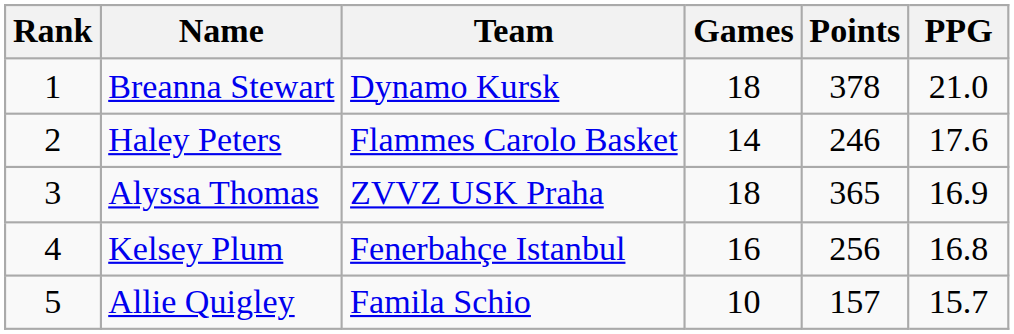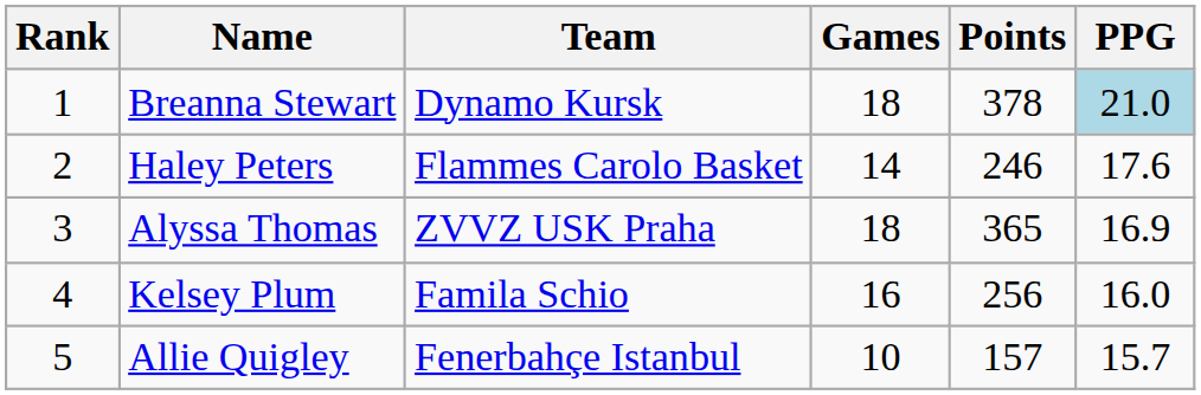 <table class="wikitable" style="text-align: center;">
 <tr>
 <th>Rank</th>
 <th>Name</th>
 <th>Team</th>
 <th>Games</th>
 <th>Points</th>
 <th width=40>PPG</th>
 </tr>
 <tr>
 <td>1</td>
 <td align=left> <a href='#'>Breanna Stewart</a></td>
 <td align=left> <a href='#'>Dynamo Kursk</a></td>
 <td>18</td>
 <td>378</td>
-<td>21.0</td>
+<td style="background: lightblue;">21.0</td>
 </tr>
 <tr>
 <td>2</td>
 <td align=left> <a href='#'>Haley Peters</a></td>
 <td align=left> <a href='#'>Flammes Carolo Basket</a></td>
 <td>14</td>
 <td>246</td>
 <td>17.6</td>
 </tr>
 <tr>
 <td>3</td>
 <td align=left> <a href='#'>Alyssa Thomas</a></td>
 <td align=left> <a href='#'>ZVVZ USK Praha</a></td>
 <td>18</td>
 <td>365</td>
 <td>16.9</td>
 </tr>
 <tr>
 <td>4</td>
 <td align=left> <a href='#'>Kelsey Plum</a></td>
-<td align=left> <a href='#'>Fenerbahçe Istanbul</a></td>
+<td align=left> <a href='#'>Famila Schio</a></td>
 <td>16</td>
 <td>256</td>
-<td>16.8</td>
+<td>16.0</td>
 </tr>
 <tr>
 <td>5</td>
 <td align=left> <a href='#'>Allie Quigley</a></td>
-<td align=left> <a href='#'>Famila Schio</a></td>
+<td align=left> <a href='#'>Fenerbahçe Istanbul</a></td>
 <td>10</td>
 <td>157</td>
 <td>15.7</td>
 </tr>
 </table>
